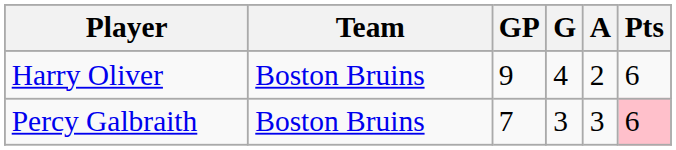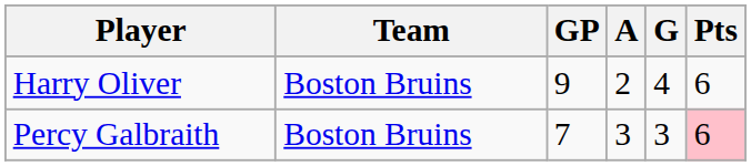 <table class="wikitable">
 <tr>
 <th bgcolor="#DDDDFF" width="125">Player</th>
 <th bgcolor="#DDDDFF" width="125">Team</th>
 <th bgcolor="#DDDDFF" width="5">GP</th>
+<th bgcolor="#DDDDFF" width="5">A</th>
 <th bgcolor="#DDDDFF" width="5">G</th>
-<th bgcolor="#DDDDFF" width="5">A</th>
 <th bgcolor="#DDDDFF" width="5">Pts</th>
 </tr>
 <tr>
 <td><a href='#'>Harry Oliver</a></td>
 <td><a href='#'>Boston Bruins</a></td>
 <td>9</td>
+<td>2</td>
 <td>4</td>
-<td>2</td>
 <td>6</td>
 </tr>
 <tr>
 <td><a href='#'>Percy Galbraith</a></td>
 <td><a href='#'>Boston Bruins</a></td>
 <td>7</td>
 <td>3</td>
 <td>3</td>
 <td style="background: pink;">6</td>
 </tr>
 </table>
